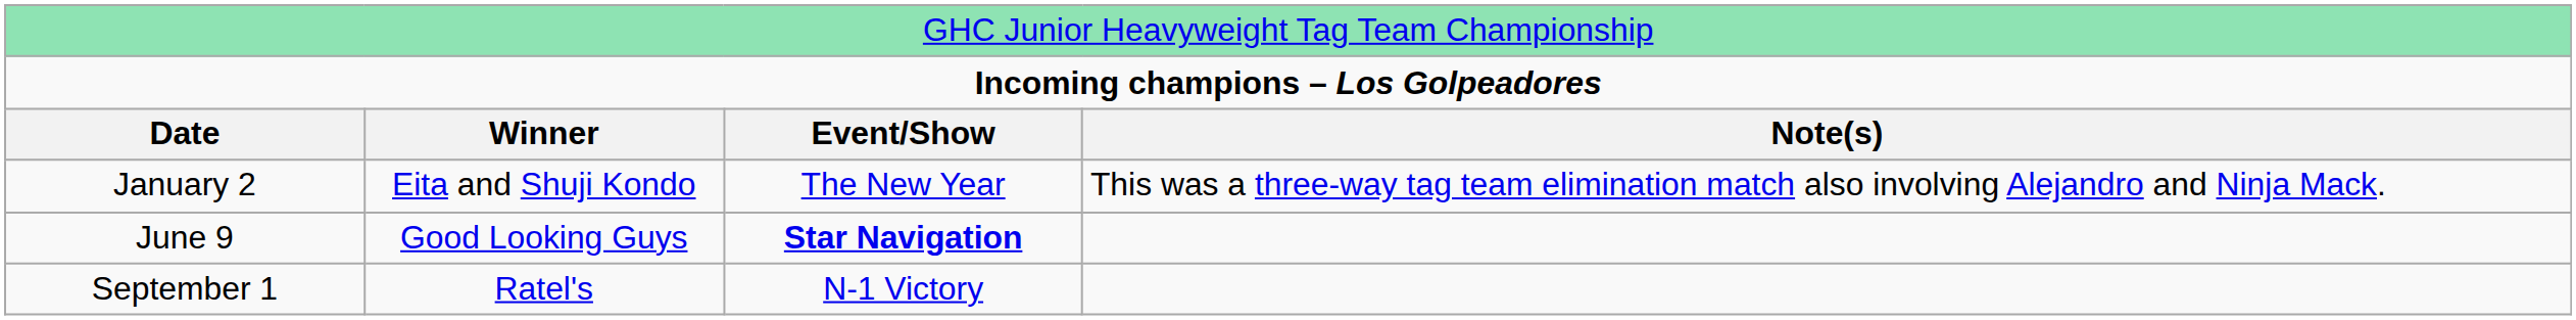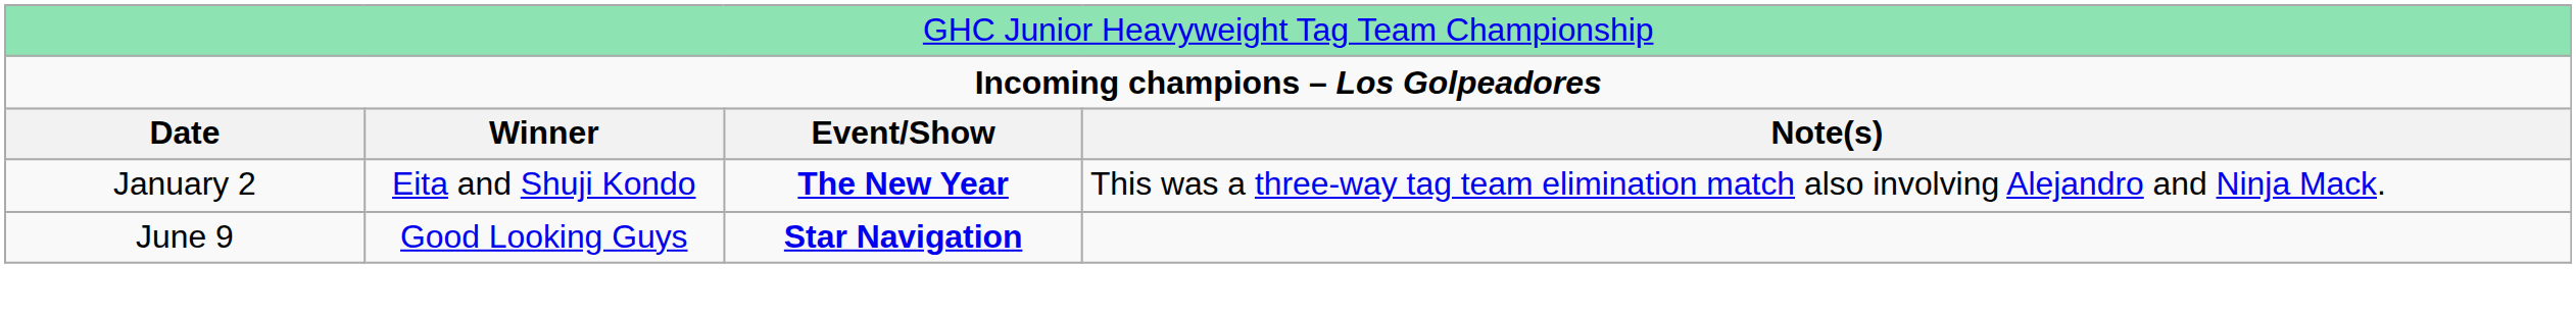 <table class="wikitable" style="text-align:center; width:100%;">
 <tr style="background:#8ee3b3;">
 <td colspan="4" style="text-align: center;"><a href='#'>GHC Junior Heavyweight Tag Team Championship</a></td>
 </tr>
 <tr>
 <td colspan="4" style="text-align: center;"><strong>Incoming champions – <em>Los Golpeadores</em> </strong></td>
 </tr>
 <tr>
 <th width=14%>Date</th>
 <th width=14%>Winner</th>
 <th width=14%>Event/Show</th>
 <th width=58%>Note(s)</th>
 </tr>
 <tr>
 <td>January 2</td>
 <td><a href='#'>Eita</a> and <a href='#'>Shuji Kondo</a></td>
-<td><a href='#'>The New Year</a></td>
+<td><strong><a href='#'>The New Year</a></strong></td>
 <td align=left>This was a <a href='#'>three-way tag team elimination match</a> also involving <a href='#'>Alejandro</a> and <a href='#'>Ninja Mack</a>.</td>
 </tr>
 <tr>
 <td>June 9</td>
 <td><a href='#'>Good Looking Guys</a><br></td>
 <td><strong><a href='#'>Star Navigation</a><br></strong></td>
 <td></td>
 </tr>
-<tr>
-<td>September 1</td>
-<td><a href='#'>Ratel's</a><br></td>
-<td><a href='#'>N-1 Victory</a><br></td>
-<td></td>
-</tr>
 </table>
